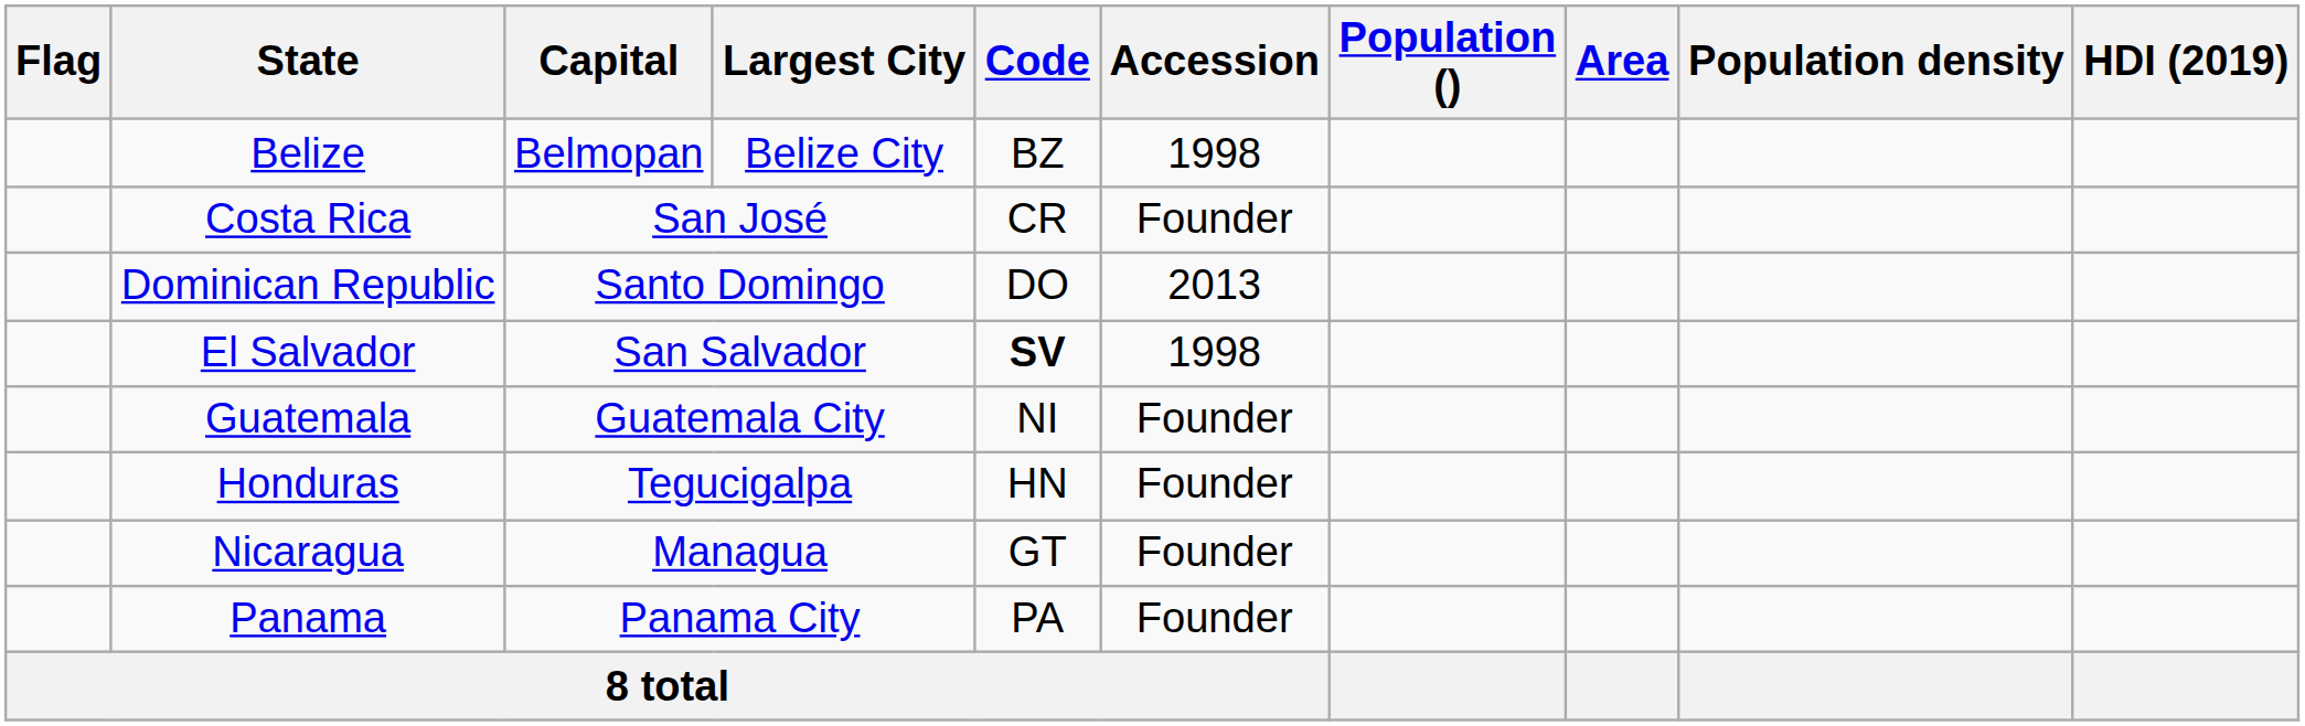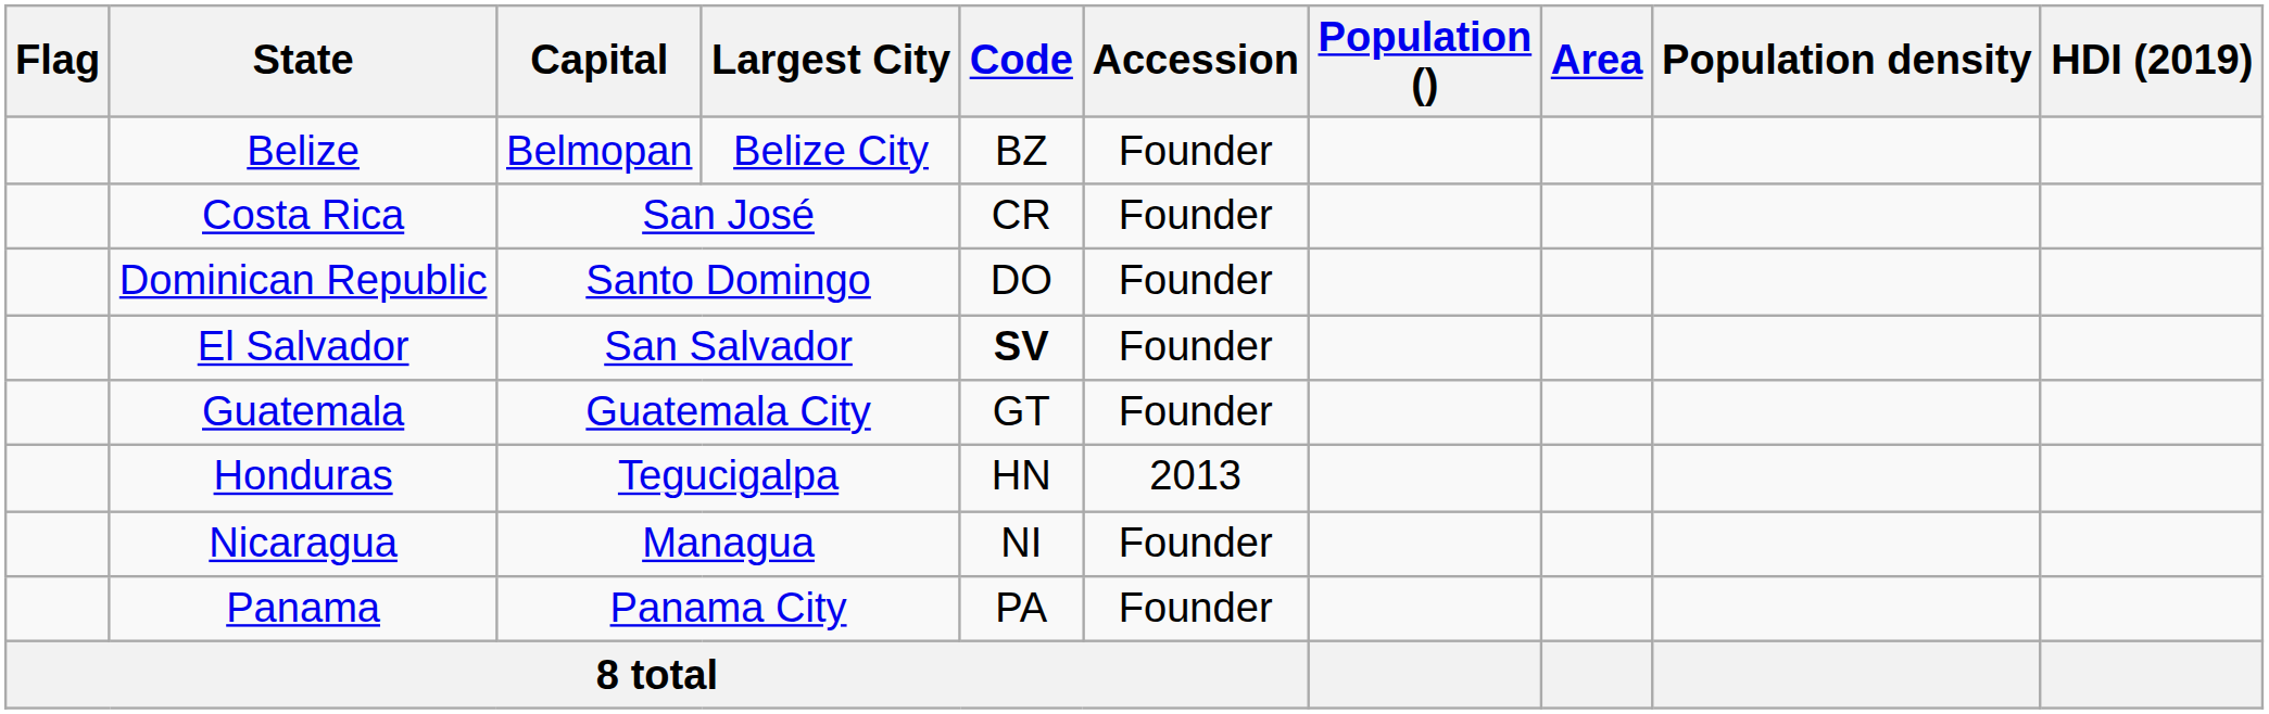 <table class="wikitable sortable" style="float:center; text-align:center; white-space:nowrap">
 <tr>
 <th class="unsortable">Flag</th>
 <th>State</th>
 <th>Capital</th>
 <th>Largest City</th>
 <th><a href='#'>Code</a></th>
 <th>Accession</th>
 <th><a href='#'>Population</a><br>()</th>
 <th><a href='#'>Area</a></th>
 <th>Population density</th>
 <th>HDI (2019)</th>
 </tr>
 <tr>
 <td></td>
 <td><a href='#'>Belize</a></td>
 <td><a href='#'>Belmopan</a></td>
 <td><a href='#'>Belize City</a></td>
 <td>BZ</td>
-<td>1998</td>
+<td>Founder</td>
 <td style="text-align:right;"></td>
 <td style="text-align:right;"></td>
 <td style="text-align:right;"></td>
 <td style="text-align:right;"></td>
 </tr>
 <tr>
 <td></td>
 <td><a href='#'>Costa Rica</a></td>
 <td colspan="2"><a href='#'>San José</a></td>
 <td>CR</td>
 <td>Founder</td>
 <td style="text-align:right;"></td>
 <td style="text-align:right;"></td>
 <td style="text-align:right;"></td>
 <td style="text-align:right;"></td>
 </tr>
 <tr>
 <td></td>
 <td><a href='#'>Dominican Republic</a></td>
 <td colspan="2"><a href='#'>Santo Domingo</a></td>
 <td>DO</td>
-<td>2013</td>
+<td>Founder</td>
 <td style="text-align:right;"></td>
 <td style="text-align:right;"></td>
 <td style="text-align:right;"></td>
 <td style="text-align:right;"></td>
 </tr>
 <tr>
 <td></td>
 <td><a href='#'>El Salvador</a></td>
 <td colspan="2"><a href='#'>San Salvador</a></td>
 <td><strong>SV</strong></td>
-<td>1998</td>
+<td>Founder</td>
 <td style="text-align:right;"></td>
 <td style="text-align:right;"></td>
 <td style="text-align:right;"></td>
 <td style="text-align:right;"></td>
 </tr>
 <tr>
 <td></td>
 <td><a href='#'>Guatemala</a></td>
 <td colspan="2"><a href='#'>Guatemala City</a></td>
-<td>NI</td>
+<td>GT</td>
 <td>Founder</td>
 <td style="text-align:right;"></td>
 <td style="text-align:right;"></td>
 <td style="text-align:right;"></td>
 <td style="text-align:right;"></td>
 </tr>
 <tr>
 <td></td>
 <td><a href='#'>Honduras</a></td>
 <td colspan="2"><a href='#'>Tegucigalpa</a></td>
 <td>HN</td>
-<td>Founder</td>
+<td>2013</td>
 <td style="text-align:right;"></td>
 <td style="text-align:right;"></td>
 <td style="text-align:right;"></td>
 <td style="text-align:right;"></td>
 </tr>
 <tr>
 <td></td>
 <td><a href='#'>Nicaragua</a></td>
 <td colspan="2"><a href='#'>Managua</a></td>
-<td>GT</td>
+<td>NI</td>
 <td>Founder</td>
 <td style="text-align:right;"></td>
 <td style="text-align:right;"></td>
 <td style="text-align:right;"></td>
 <td style="text-align:right;"></td>
 </tr>
 <tr>
 <td></td>
 <td><a href='#'>Panama</a></td>
 <td colspan="2"><a href='#'>Panama City</a></td>
 <td>PA</td>
 <td>Founder</td>
 <td style="text-align:right;"></td>
 <td style="text-align:right;"></td>
 <td style="text-align:right;"></td>
 <td style="text-align:right;"></td>
 </tr>
 <tr class="sortbottom">
 <th colspan="6">8 total</th>
 <th style="text-align:right;"> </th>
 <th style="text-align:right;"></th>
 <th style="text-align:right;"></th>
 <th style="text-align:right;"></th>
 </tr>
 </table>
